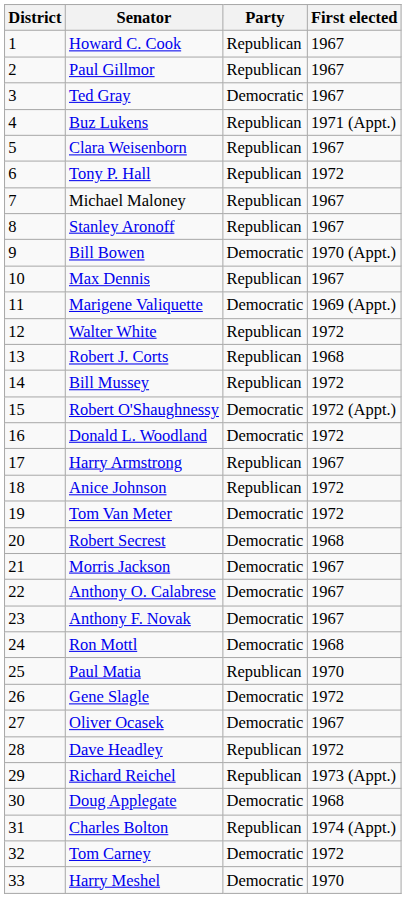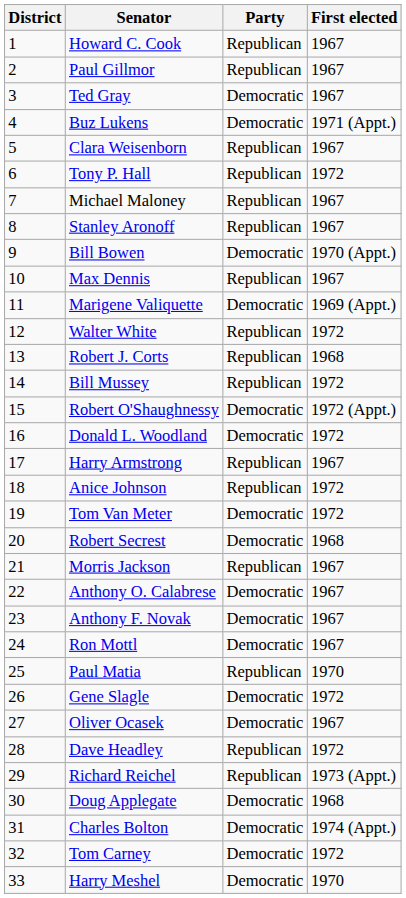 <table class="wikitable sortable">
 <tr>
 <th>District</th>
 <th>Senator</th>
 <th>Party</th>
 <th>First elected</th>
 </tr>
 <tr>
 <td>1</td>
 <td><a href='#'>Howard C. Cook</a></td>
 <td>Republican</td>
 <td>1967</td>
 </tr>
 <tr>
 <td>2</td>
 <td><a href='#'>Paul Gillmor</a></td>
 <td>Republican</td>
 <td>1967</td>
 </tr>
 <tr>
 <td>3</td>
 <td><a href='#'>Ted Gray</a></td>
 <td>Democratic</td>
 <td>1967</td>
 </tr>
 <tr>
 <td>4</td>
 <td><a href='#'>Buz Lukens</a></td>
-<td>Republican</td>
+<td>Democratic</td>
 <td>1971 (Appt.)</td>
 </tr>
 <tr>
 <td>5</td>
 <td><a href='#'>Clara Weisenborn</a></td>
 <td>Republican</td>
 <td>1967</td>
 </tr>
 <tr>
 <td>6</td>
 <td><a href='#'>Tony P. Hall</a></td>
 <td>Republican</td>
 <td>1972</td>
 </tr>
 <tr>
 <td>7</td>
 <td>Michael Maloney</td>
 <td>Republican</td>
 <td>1967</td>
 </tr>
 <tr>
 <td>8</td>
 <td><a href='#'>Stanley Aronoff</a></td>
 <td>Republican</td>
 <td>1967</td>
 </tr>
 <tr>
 <td>9</td>
 <td><a href='#'>Bill Bowen</a></td>
 <td>Democratic</td>
 <td>1970 (Appt.)</td>
 </tr>
 <tr>
 <td>10</td>
 <td><a href='#'>Max Dennis</a></td>
 <td>Republican</td>
 <td>1967</td>
 </tr>
 <tr>
 <td>11</td>
 <td><a href='#'>Marigene Valiquette</a></td>
 <td>Democratic</td>
 <td>1969 (Appt.)</td>
 </tr>
 <tr>
 <td>12</td>
 <td><a href='#'>Walter White</a></td>
 <td>Republican</td>
 <td>1972</td>
 </tr>
 <tr>
 <td>13</td>
 <td><a href='#'>Robert J. Corts</a></td>
 <td>Republican</td>
 <td>1968</td>
 </tr>
 <tr>
 <td>14</td>
 <td><a href='#'>Bill Mussey</a></td>
 <td>Republican</td>
 <td>1972</td>
 </tr>
 <tr>
 <td>15</td>
 <td><a href='#'>Robert O'Shaughnessy</a></td>
 <td>Democratic</td>
 <td>1972 (Appt.)</td>
 </tr>
 <tr>
 <td>16</td>
 <td><a href='#'>Donald L. Woodland</a></td>
 <td>Democratic</td>
 <td>1972</td>
 </tr>
 <tr>
 <td>17</td>
 <td><a href='#'>Harry Armstrong</a></td>
 <td>Republican</td>
 <td>1967</td>
 </tr>
 <tr>
 <td>18</td>
 <td><a href='#'>Anice Johnson</a></td>
 <td>Republican</td>
 <td>1972</td>
 </tr>
 <tr>
 <td>19</td>
 <td><a href='#'>Tom Van Meter</a></td>
 <td>Democratic</td>
 <td>1972</td>
 </tr>
 <tr>
 <td>20</td>
 <td><a href='#'>Robert Secrest</a></td>
 <td>Democratic</td>
 <td>1968</td>
 </tr>
 <tr>
 <td>21</td>
 <td><a href='#'>Morris Jackson</a></td>
-<td>Democratic</td>
+<td>Republican</td>
 <td>1967</td>
 </tr>
 <tr>
 <td>22</td>
 <td><a href='#'>Anthony O. Calabrese</a></td>
 <td>Democratic</td>
 <td>1967</td>
 </tr>
 <tr>
 <td>23</td>
 <td><a href='#'>Anthony F. Novak</a></td>
 <td>Democratic</td>
 <td>1967</td>
 </tr>
 <tr>
 <td>24</td>
 <td><a href='#'>Ron Mottl</a></td>
 <td>Democratic</td>
-<td>1968</td>
+<td>1967</td>
 </tr>
 <tr>
 <td>25</td>
 <td><a href='#'>Paul Matia</a></td>
 <td>Republican</td>
 <td>1970</td>
 </tr>
 <tr>
 <td>26</td>
 <td><a href='#'>Gene Slagle</a></td>
 <td>Democratic</td>
 <td>1972</td>
 </tr>
 <tr>
 <td>27</td>
 <td><a href='#'>Oliver Ocasek</a></td>
 <td>Democratic</td>
 <td>1967</td>
 </tr>
 <tr>
 <td>28</td>
 <td><a href='#'>Dave Headley</a></td>
 <td>Republican</td>
 <td>1972</td>
 </tr>
 <tr>
 <td>29</td>
 <td><a href='#'>Richard Reichel</a></td>
 <td>Republican</td>
 <td>1973 (Appt.)</td>
 </tr>
 <tr>
 <td>30</td>
 <td><a href='#'>Doug Applegate</a></td>
 <td>Democratic</td>
 <td>1968</td>
 </tr>
 <tr>
 <td>31</td>
 <td><a href='#'>Charles Bolton</a></td>
-<td>Republican</td>
+<td>Democratic</td>
 <td>1974 (Appt.)</td>
 </tr>
 <tr>
 <td>32</td>
 <td><a href='#'>Tom Carney</a></td>
 <td>Democratic</td>
 <td>1972</td>
 </tr>
 <tr>
 <td>33</td>
 <td><a href='#'>Harry Meshel</a></td>
 <td>Democratic</td>
 <td>1970</td>
 </tr>
 </table>
